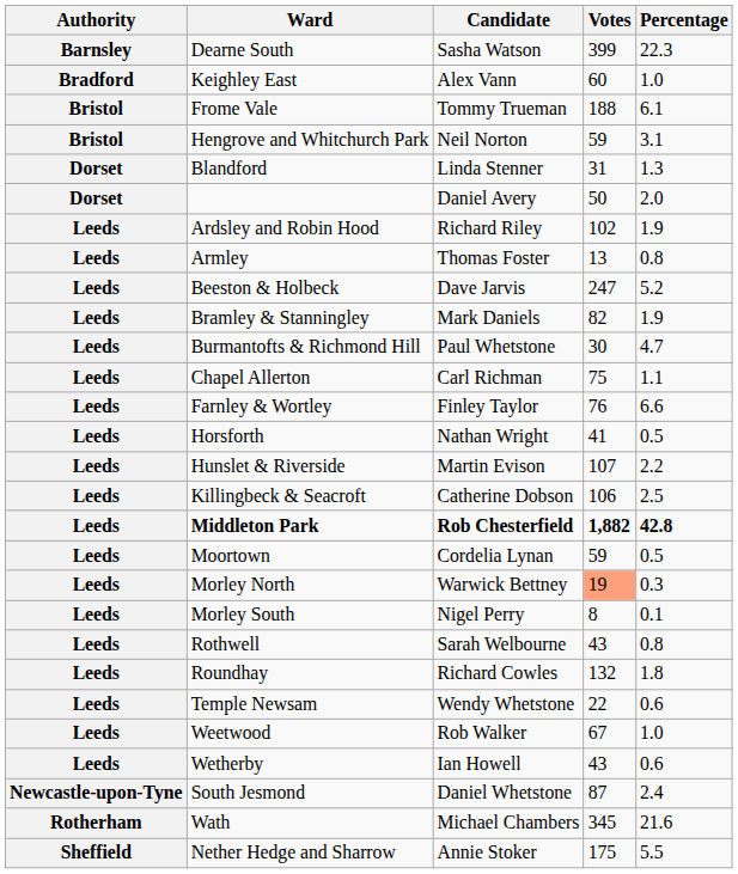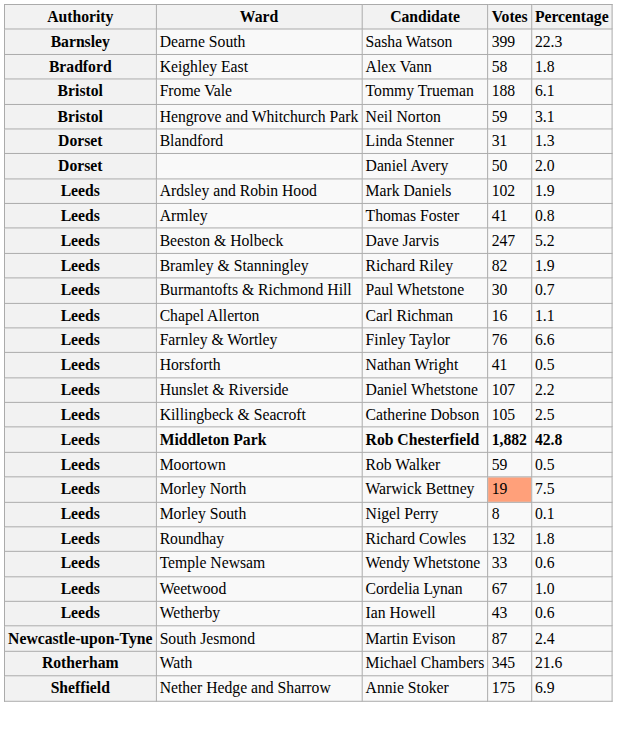 <table class="wikitable sortable">
 <tr>
 <th>Authority</th>
 <th>Ward</th>
 <th>Candidate</th>
 <th>Votes</th>
 <th>Percentage</th>
 </tr>
 <tr>
 <th><strong>Barnsley</strong></th>
 <td>Dearne South</td>
 <td>Sasha Watson</td>
 <td>399</td>
 <td>22.3</td>
 </tr>
 <tr>
 <th><strong>Bradford</strong></th>
 <td>Keighley East</td>
 <td>Alex Vann</td>
-<td>60</td>
-<td>1.0</td>
+<td>58</td>
+<td>1.8</td>
 </tr>
 <tr>
 <th><strong>Bristol</strong></th>
 <td>Frome Vale</td>
 <td>Tommy Trueman</td>
 <td>188</td>
 <td>6.1</td>
 </tr>
 <tr>
 <th><strong>Bristol</strong></th>
 <td>Hengrove and Whitchurch Park</td>
 <td>Neil Norton</td>
 <td>59</td>
 <td>3.1</td>
 </tr>
 <tr>
 <th><strong>Dorset</strong></th>
 <td>Blandford</td>
 <td>Linda Stenner</td>
 <td>31</td>
 <td>1.3</td>
 </tr>
 <tr>
 <th><strong>Dorset</strong></th>
 <td></td>
 <td>Daniel Avery</td>
 <td>50</td>
 <td>2.0</td>
 </tr>
 <tr>
 <th><strong>Leeds</strong></th>
 <td>Ardsley and Robin Hood</td>
-<td>Richard Riley</td>
+<td>Mark Daniels</td>
 <td>102</td>
 <td>1.9</td>
 </tr>
 <tr>
 <th><strong>Leeds</strong></th>
 <td>Armley</td>
 <td>Thomas Foster</td>
-<td>13</td>
+<td>41</td>
 <td>0.8</td>
 </tr>
 <tr>
 <th><strong>Leeds</strong></th>
 <td>Beeston & Holbeck</td>
 <td>Dave Jarvis</td>
 <td>247</td>
 <td>5.2</td>
 </tr>
 <tr>
 <th><strong>Leeds</strong></th>
 <td>Bramley & Stanningley</td>
-<td>Mark Daniels</td>
+<td>Richard Riley</td>
 <td>82</td>
 <td>1.9</td>
 </tr>
 <tr>
 <th><strong>Leeds</strong></th>
 <td>Burmantofts & Richmond Hill</td>
 <td>Paul Whetstone</td>
 <td>30</td>
-<td>4.7</td>
+<td>0.7</td>
 </tr>
 <tr>
 <th><strong>Leeds</strong></th>
 <td>Chapel Allerton</td>
 <td>Carl Richman</td>
-<td>75</td>
+<td>16</td>
 <td>1.1</td>
 </tr>
 <tr>
 <th><strong>Leeds</strong></th>
 <td>Farnley & Wortley</td>
 <td>Finley Taylor</td>
 <td>76</td>
 <td>6.6</td>
 </tr>
 <tr>
 <th><strong>Leeds</strong></th>
 <td>Horsforth</td>
 <td>Nathan Wright</td>
 <td>41</td>
 <td>0.5</td>
 </tr>
 <tr>
 <th><strong>Leeds</strong></th>
 <td>Hunslet & Riverside</td>
-<td>Martin Evison</td>
+<td>Daniel Whetstone</td>
 <td>107</td>
 <td>2.2</td>
 </tr>
 <tr>
 <th><strong>Leeds</strong></th>
 <td>Killingbeck & Seacroft</td>
 <td>Catherine Dobson</td>
-<td>106</td>
+<td>105</td>
 <td>2.5</td>
 </tr>
 <tr>
 <th><strong>Leeds</strong></th>
 <td><strong>Middleton Park</strong></td>
 <td><strong>Rob Chesterfield</strong></td>
 <td><strong>1,882</strong></td>
 <td><strong>42.8</strong></td>
 </tr>
 <tr>
 <th>Leeds</th>
 <td>Moortown</td>
-<td>Cordelia Lynan</td>
+<td>Rob Walker</td>
 <td>59</td>
 <td>0.5</td>
 </tr>
 <tr>
 <th><strong>Leeds</strong></th>
 <td>Morley North</td>
 <td>Warwick Bettney</td>
 <td style="background: lightsalmon;">19</td>
-<td>0.3</td>
+<td>7.5</td>
 </tr>
 <tr>
 <th><strong>Leeds</strong></th>
 <td>Morley South</td>
 <td>Nigel Perry</td>
 <td>8</td>
 <td>0.1</td>
-</tr>
-<tr>
-<th><strong>Leeds</strong></th>
-<td>Rothwell</td>
-<td>Sarah Welbourne</td>
-<td>43</td>
-<td>0.8</td>
 </tr>
 <tr>
 <th><strong>Leeds</strong></th>
 <td>Roundhay</td>
 <td>Richard Cowles</td>
 <td>132</td>
 <td>1.8</td>
 </tr>
 <tr>
 <th><strong>Leeds</strong></th>
 <td>Temple Newsam</td>
 <td>Wendy Whetstone</td>
-<td>22</td>
+<td>33</td>
 <td>0.6</td>
 </tr>
 <tr>
 <th><strong>Leeds</strong></th>
 <td>Weetwood</td>
-<td>Rob Walker</td>
+<td>Cordelia Lynan</td>
 <td>67</td>
 <td>1.0</td>
 </tr>
 <tr>
 <th><strong>Leeds</strong></th>
 <td>Wetherby</td>
 <td>Ian Howell</td>
 <td>43</td>
 <td>0.6</td>
 </tr>
 <tr>
 <th><strong>Newcastle-upon-Tyne</strong></th>
 <td>South Jesmond</td>
-<td>Daniel Whetstone</td>
+<td>Martin Evison</td>
 <td>87</td>
 <td>2.4</td>
 </tr>
 <tr>
 <th><strong>Rotherham</strong></th>
 <td>Wath</td>
 <td>Michael Chambers</td>
 <td>345</td>
 <td>21.6</td>
 </tr>
 <tr>
 <th><strong>Sheffield</strong></th>
 <td>Nether Hedge and Sharrow</td>
 <td>Annie Stoker</td>
 <td>175</td>
-<td>5.5</td>
+<td>6.9</td>
 </tr>
 </table>
